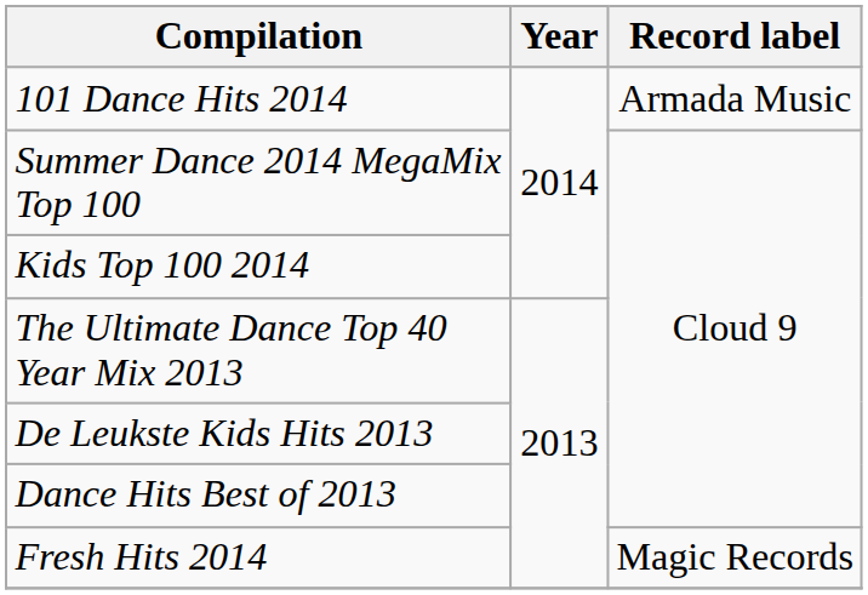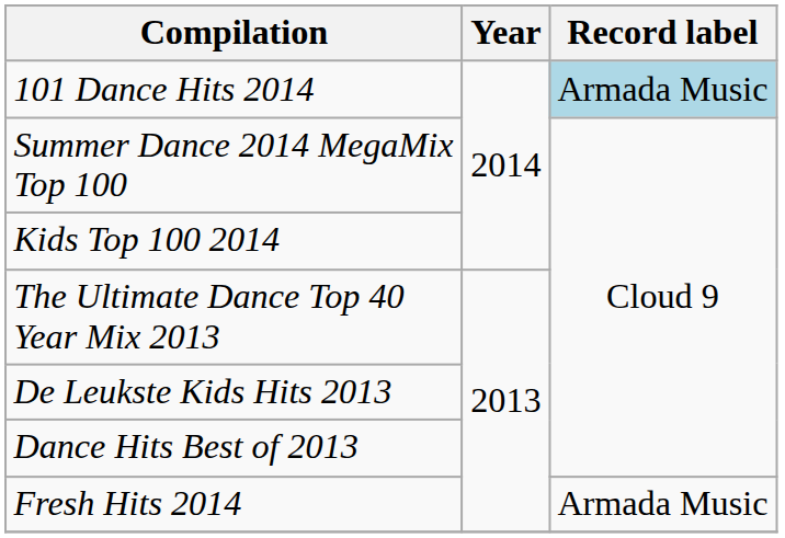 <table class="wikitable">
 <tr>
 <th width=200>Compilation</th>
 <th>Year</th>
 <th>Record label</th>
 </tr>
 <tr>
 <td><em>101 Dance Hits 2014</em></td>
 <td align=center rowspan=3>2014</td>
-<td align=center>Armada Music</td>
+<td align=center style="background: lightblue;">Armada Music</td>
 </tr>
 <tr>
 <td><em>Summer Dance 2014 MegaMix Top 100</em></td>
 <td align=center rowspan=5>Cloud 9</td>
 </tr>
 <tr>
 <td><em>Kids Top 100 2014</em></td>
 </tr>
 <tr>
 <td><em>The Ultimate Dance Top 40 Year Mix 2013</em></td>
 <td align=center rowspan=4>2013</td>
 </tr>
 <tr>
 <td><em>De Leukste Kids Hits 2013</em></td>
 </tr>
 <tr>
 <td><em>Dance Hits Best of 2013</em></td>
 </tr>
 <tr>
 <td><em>Fresh Hits 2014</em></td>
-<td align=center>Magic Records</td>
+<td align=center>Armada Music</td>
 </tr>
 <tr>
 </tr>
 </table>
